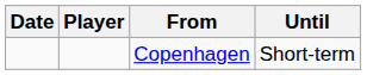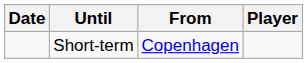 <table class="wikitable sortable" style="font-size:95%">
 <tr>
 <th>Date</th>
+<th>Until</th>
+<th>From</th>
 <th>Player</th>
-<th>From</th>
-<th>Until</th>
 </tr>
 <tr>
 <td></td>
+<td>Short-term</td>
+<td><a href='#'>Copenhagen</a></td>
 <td> </td>
-<td><a href='#'>Copenhagen</a></td>
-<td>Short-term</td>
 </tr>
 </table>
